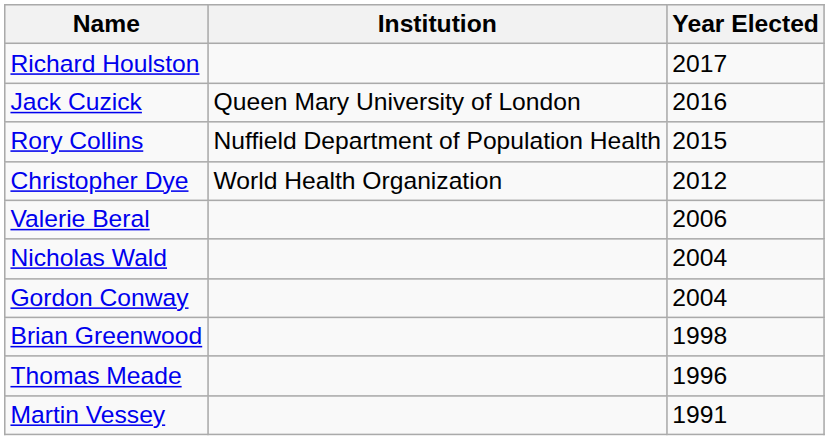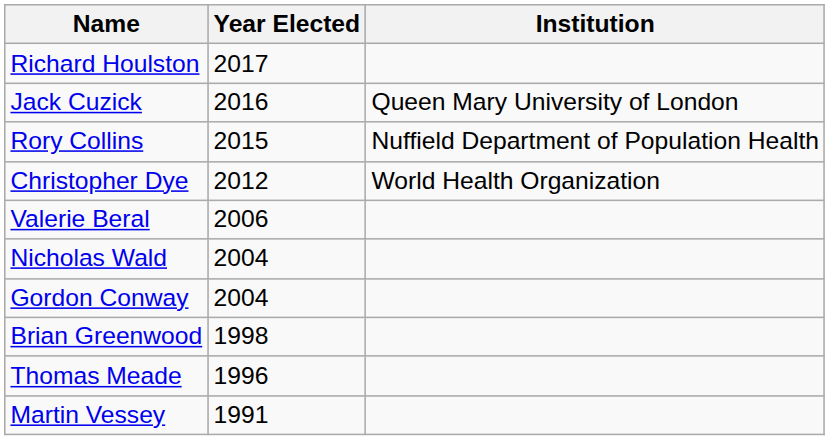 <table class="wikitable sortable">
 <tr>
 <th>Name</th>
+<th>Year Elected</th>
 <th>Institution</th>
-<th>Year Elected</th>
 </tr>
 <tr>
 <td><a href='#'>Richard Houlston</a></td>
+<td>2017</td>
 <td></td>
-<td>2017</td>
 </tr>
 <tr>
 <td><a href='#'>Jack Cuzick</a></td>
+<td>2016</td>
 <td>Queen Mary University of London</td>
-<td>2016</td>
 </tr>
 <tr>
 <td><a href='#'>Rory Collins</a></td>
+<td>2015</td>
 <td>Nuffield Department of Population Health</td>
-<td>2015</td>
 </tr>
 <tr>
 <td><a href='#'>Christopher Dye</a></td>
+<td>2012</td>
 <td>World Health Organization</td>
-<td>2012</td>
 </tr>
 <tr>
 <td><a href='#'>Valerie Beral</a></td>
+<td>2006</td>
 <td></td>
-<td>2006</td>
 </tr>
 <tr>
 <td><a href='#'>Nicholas Wald</a></td>
+<td>2004</td>
 <td></td>
-<td>2004</td>
 </tr>
 <tr>
 <td><a href='#'>Gordon Conway</a></td>
+<td>2004</td>
 <td></td>
-<td>2004</td>
 </tr>
 <tr>
 <td><a href='#'>Brian Greenwood</a></td>
+<td>1998</td>
 <td></td>
-<td>1998</td>
 </tr>
 <tr>
 <td><a href='#'>Thomas Meade</a></td>
+<td>1996</td>
 <td></td>
-<td>1996</td>
 </tr>
 <tr>
 <td><a href='#'>Martin Vessey</a></td>
+<td>1991</td>
 <td></td>
-<td>1991</td>
 </tr>
 </table>
